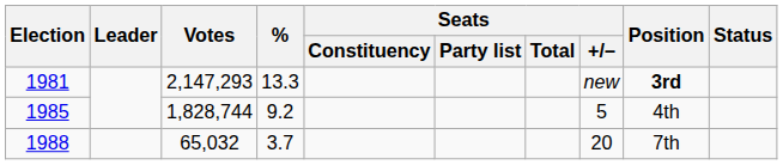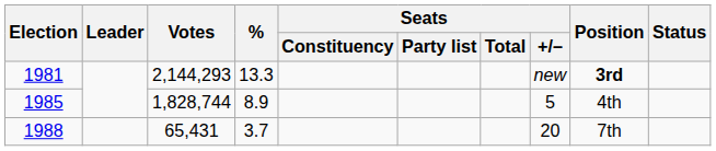 <table class="wikitable" style="text-align:center">
 <tr>
 <th rowspan="2">Election</th>
 <th rowspan="2">Leader</th>
 <th rowspan="2">Votes</th>
 <th rowspan="2">%</th>
 <th colspan="4">Seats</th>
 <th rowspan="2">Position</th>
 <th rowspan="2">Status</th>
 </tr>
 <tr>
 <th>Constituency</th>
 <th>Party list</th>
 <th>Total</th>
 <th>+/–</th>
 </tr>
 <tr>
 <td><a href='#'>1981</a></td>
 <td rowspan="2"></td>
-<td>2,147,293</td>
+<td>2,144,293</td>
 <td>13.3</td>
 <td></td>
 <td></td>
 <td></td>
 <td><em>new</em></td>
 <td><strong>3rd</strong></td>
 <td></td>
 </tr>
 <tr>
 <td><a href='#'>1985</a></td>
 <td>1,828,744</td>
-<td>9.2</td>
+<td>8.9</td>
 <td></td>
 <td></td>
 <td></td>
 <td> 5</td>
 <td>4th</td>
 <td></td>
 </tr>
 <tr>
 <td><a href='#'>1988</a></td>
 <td></td>
-<td>65,032</td>
+<td>65,431</td>
 <td>3.7</td>
 <td></td>
 <td></td>
 <td></td>
 <td> 20</td>
 <td>7th</td>
 <td></td>
 </tr>
 </table>
